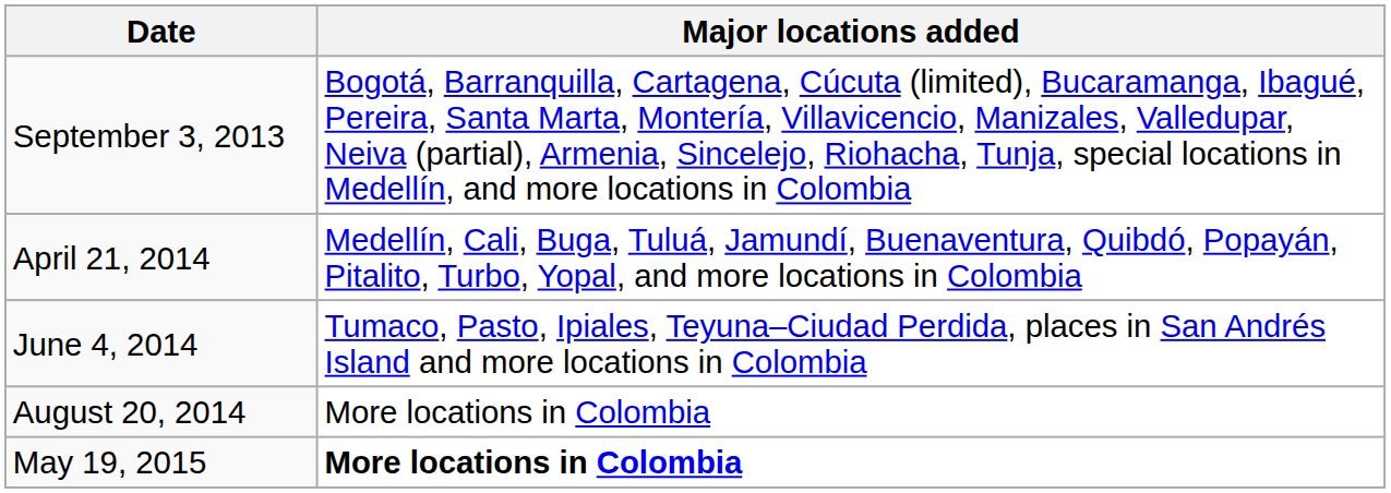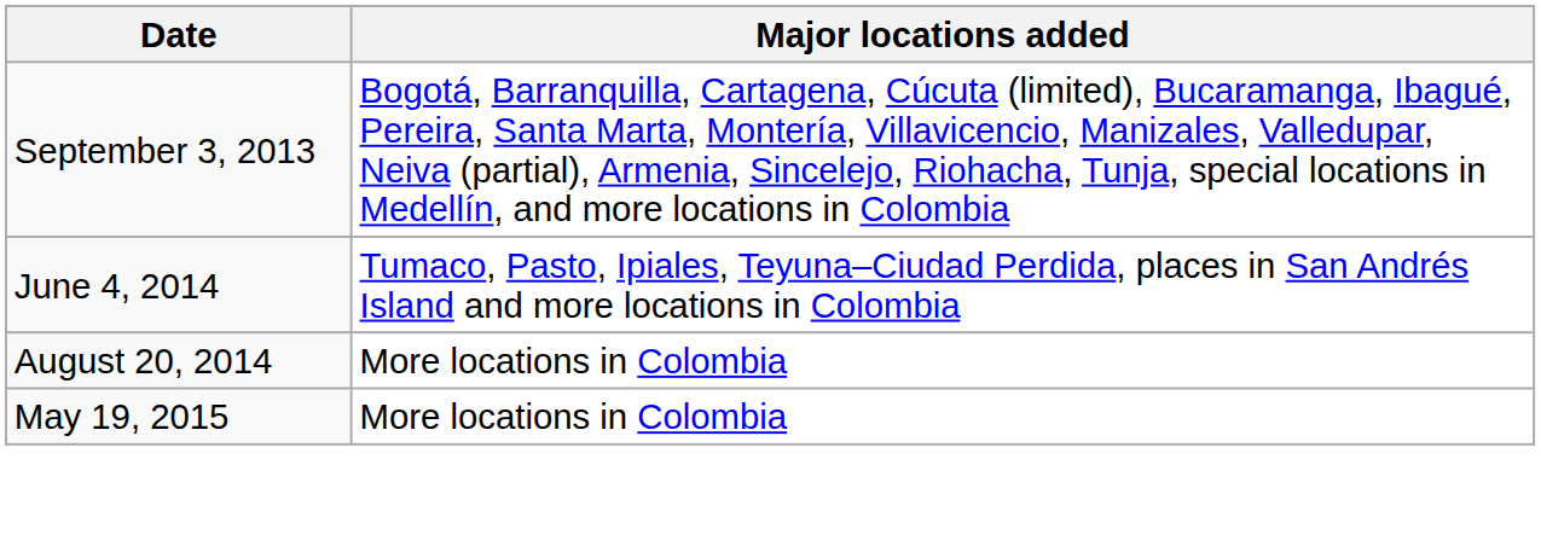 <table class="wikitable" style="font-size:95%">
 <tr>
 <th style="width:141px;">Date</th>
 <th style="width:500px;">Major locations added</th>
 </tr>
 <tr>
 <td>September 3, 2013</td>
 <td style="background:#fff;"><a href='#'>Bogotá</a>, <a href='#'>Barranquilla</a>, <a href='#'>Cartagena</a>, <a href='#'>Cúcuta</a> (limited), <a href='#'>Bucaramanga</a>, <a href='#'>Ibagué</a>, <a href='#'>Pereira</a>, <a href='#'>Santa Marta</a>, <a href='#'>Montería</a>, <a href='#'>Villavicencio</a>, <a href='#'>Manizales</a>, <a href='#'>Valledupar</a>, <a href='#'>Neiva</a> (partial), <a href='#'>Armenia</a>, <a href='#'>Sincelejo</a>, <a href='#'>Riohacha</a>, <a href='#'>Tunja</a>, special locations in <a href='#'>Medellín</a>, and more locations in <a href='#'>Colombia</a></td>
-</tr>
-<tr>
-<td>April 21, 2014</td>
-<td style="background:#fff;"><a href='#'>Medellín</a>, <a href='#'>Cali</a>, <a href='#'>Buga</a>, <a href='#'>Tuluá</a>, <a href='#'>Jamundí</a>, <a href='#'>Buenaventura</a>, <a href='#'>Quibdó</a>, <a href='#'>Popayán</a>, <a href='#'>Pitalito</a>, <a href='#'>Turbo</a>, <a href='#'>Yopal</a>, and more locations in <a href='#'>Colombia</a></td>
 </tr>
 <tr>
 <td>June 4, 2014</td>
 <td style="background:#fff;"><a href='#'>Tumaco</a>, <a href='#'>Pasto</a>, <a href='#'>Ipiales</a>, <a href='#'>Teyuna–Ciudad Perdida</a>, places in <a href='#'>San Andrés Island</a> and more locations in <a href='#'>Colombia</a></td>
 </tr>
 <tr>
 <td>August 20, 2014</td>
 <td style="background:#fff;">More locations in <a href='#'>Colombia</a></td>
 </tr>
 <tr>
 <td>May 19, 2015</td>
-<td style="background:#fff;"><strong>More locations in <a href='#'>Colombia</a></strong></td>
+<td style="background:#fff;">More locations in <a href='#'>Colombia</a></td>
 </tr>
 </table>
